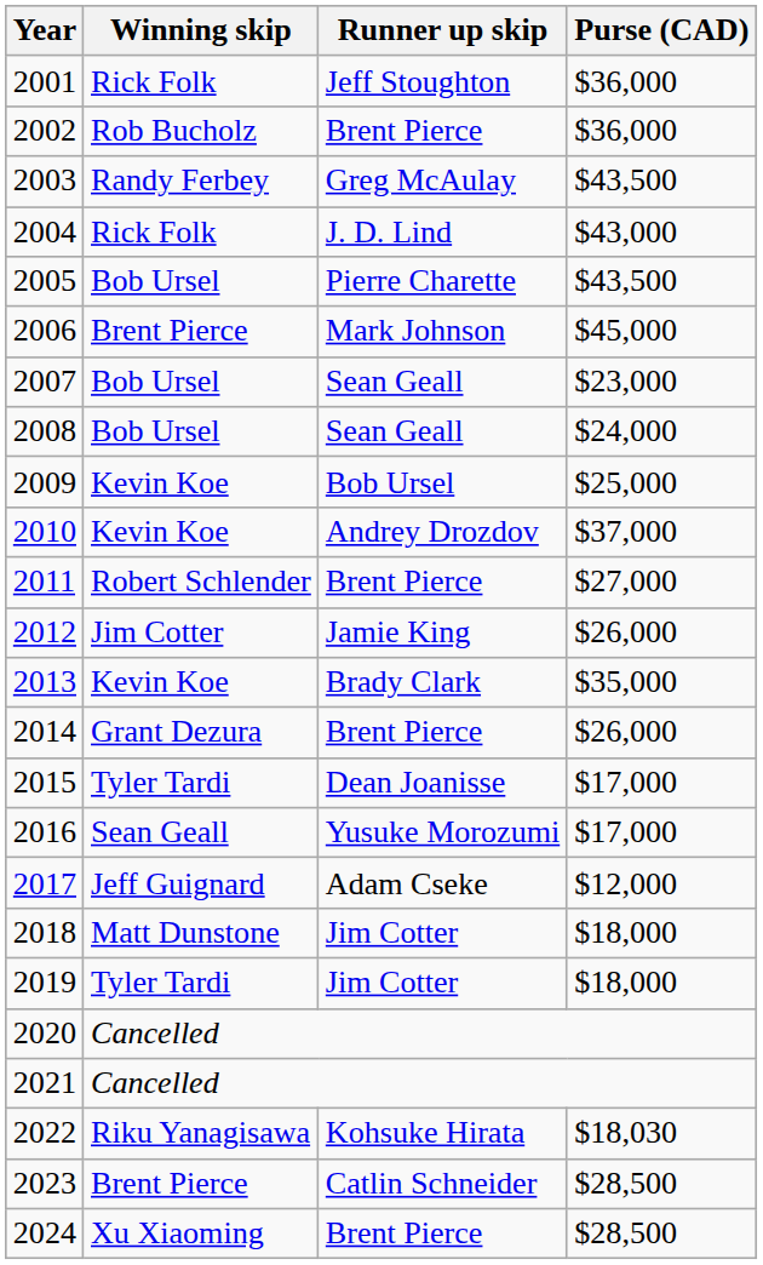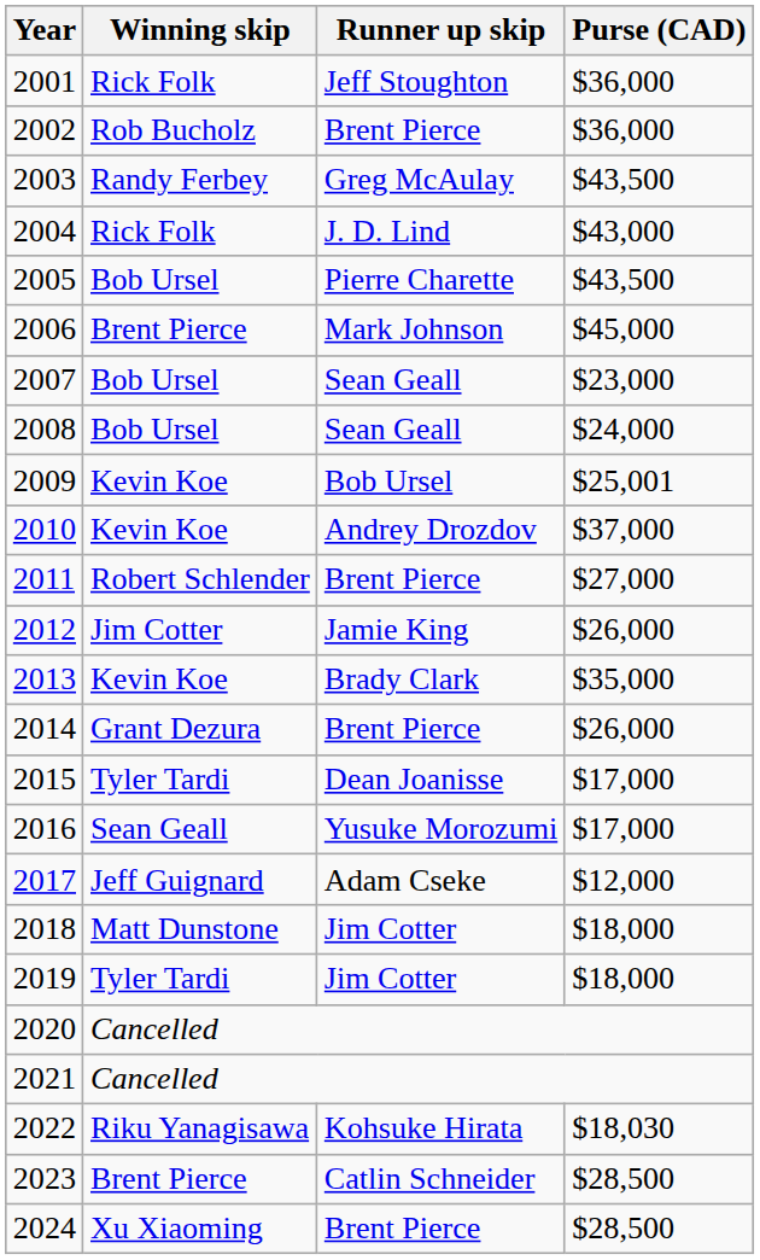 <table class="wikitable">
 <tr>
 <th scope="col">Year</th>
 <th scope="col">Winning skip</th>
 <th scope="col">Runner up skip</th>
 <th scope="col">Purse (CAD)</th>
 </tr>
 <tr>
 <td>2001</td>
 <td> <a href='#'>Rick Folk</a></td>
 <td> <a href='#'>Jeff Stoughton</a></td>
 <td>$36,000</td>
 </tr>
 <tr>
 <td>2002</td>
 <td> <a href='#'>Rob Bucholz</a></td>
 <td> <a href='#'>Brent Pierce</a></td>
 <td>$36,000</td>
 </tr>
 <tr>
 <td>2003</td>
 <td> <a href='#'>Randy Ferbey</a></td>
 <td> <a href='#'>Greg McAulay</a></td>
 <td>$43,500</td>
 </tr>
 <tr>
 <td>2004</td>
 <td> <a href='#'>Rick Folk</a></td>
 <td> <a href='#'>J. D. Lind</a></td>
 <td>$43,000</td>
 </tr>
 <tr>
 <td>2005</td>
 <td> <a href='#'>Bob Ursel</a></td>
 <td> <a href='#'>Pierre Charette</a></td>
 <td>$43,500</td>
 </tr>
 <tr>
 <td>2006</td>
 <td> <a href='#'>Brent Pierce</a></td>
 <td> <a href='#'>Mark Johnson</a></td>
 <td>$45,000</td>
 </tr>
 <tr>
 <td>2007</td>
 <td> <a href='#'>Bob Ursel</a></td>
 <td> <a href='#'>Sean Geall</a></td>
 <td>$23,000</td>
 </tr>
 <tr>
 <td>2008</td>
 <td> <a href='#'>Bob Ursel</a></td>
 <td> <a href='#'>Sean Geall</a></td>
 <td>$24,000</td>
 </tr>
 <tr>
 <td>2009</td>
 <td> <a href='#'>Kevin Koe</a></td>
 <td> <a href='#'>Bob Ursel</a></td>
-<td>$25,000</td>
+<td>$25,001</td>
 </tr>
 <tr>
 <td><a href='#'>2010</a></td>
 <td> <a href='#'>Kevin Koe</a></td>
 <td> <a href='#'>Andrey Drozdov</a></td>
 <td>$37,000</td>
 </tr>
 <tr>
 <td><a href='#'>2011</a></td>
 <td> <a href='#'>Robert Schlender</a></td>
 <td> <a href='#'>Brent Pierce</a></td>
 <td>$27,000</td>
 </tr>
 <tr>
 <td><a href='#'>2012</a></td>
 <td> <a href='#'>Jim Cotter</a></td>
 <td> <a href='#'>Jamie King</a></td>
 <td>$26,000</td>
 </tr>
 <tr>
 <td><a href='#'>2013</a></td>
 <td> <a href='#'>Kevin Koe</a></td>
 <td> <a href='#'>Brady Clark</a></td>
 <td>$35,000</td>
 </tr>
 <tr>
 <td>2014</td>
 <td> <a href='#'>Grant Dezura</a></td>
 <td> <a href='#'>Brent Pierce</a></td>
 <td>$26,000</td>
 </tr>
 <tr>
 <td>2015</td>
 <td> <a href='#'>Tyler Tardi</a></td>
 <td> <a href='#'>Dean Joanisse</a></td>
 <td>$17,000</td>
 </tr>
 <tr>
 <td>2016</td>
 <td> <a href='#'>Sean Geall</a></td>
 <td> <a href='#'>Yusuke Morozumi</a></td>
 <td>$17,000</td>
 </tr>
 <tr>
 <td><a href='#'>2017</a></td>
 <td> <a href='#'>Jeff Guignard</a></td>
 <td> Adam Cseke</td>
 <td>$12,000</td>
 </tr>
 <tr>
 <td>2018</td>
 <td> <a href='#'>Matt Dunstone</a></td>
 <td> <a href='#'>Jim Cotter</a></td>
 <td>$18,000</td>
 </tr>
 <tr>
 <td>2019</td>
 <td> <a href='#'>Tyler Tardi</a></td>
 <td> <a href='#'>Jim Cotter</a></td>
 <td>$18,000</td>
 </tr>
 <tr>
 <td>2020</td>
 <td colspan="3"><em>Cancelled</em></td>
 </tr>
 <tr>
 <td>2021</td>
 <td colspan="3"><em>Cancelled</em></td>
 </tr>
 <tr>
 <td>2022</td>
 <td> <a href='#'>Riku Yanagisawa</a></td>
 <td> <a href='#'>Kohsuke Hirata</a></td>
 <td>$18,030</td>
 </tr>
 <tr>
 <td>2023</td>
 <td> <a href='#'>Brent Pierce</a></td>
 <td> <a href='#'>Catlin Schneider</a></td>
 <td>$28,500</td>
 </tr>
 <tr>
 <td>2024</td>
 <td> <a href='#'>Xu Xiaoming</a></td>
 <td> <a href='#'>Brent Pierce</a></td>
 <td>$28,500</td>
 </tr>
 </table>
